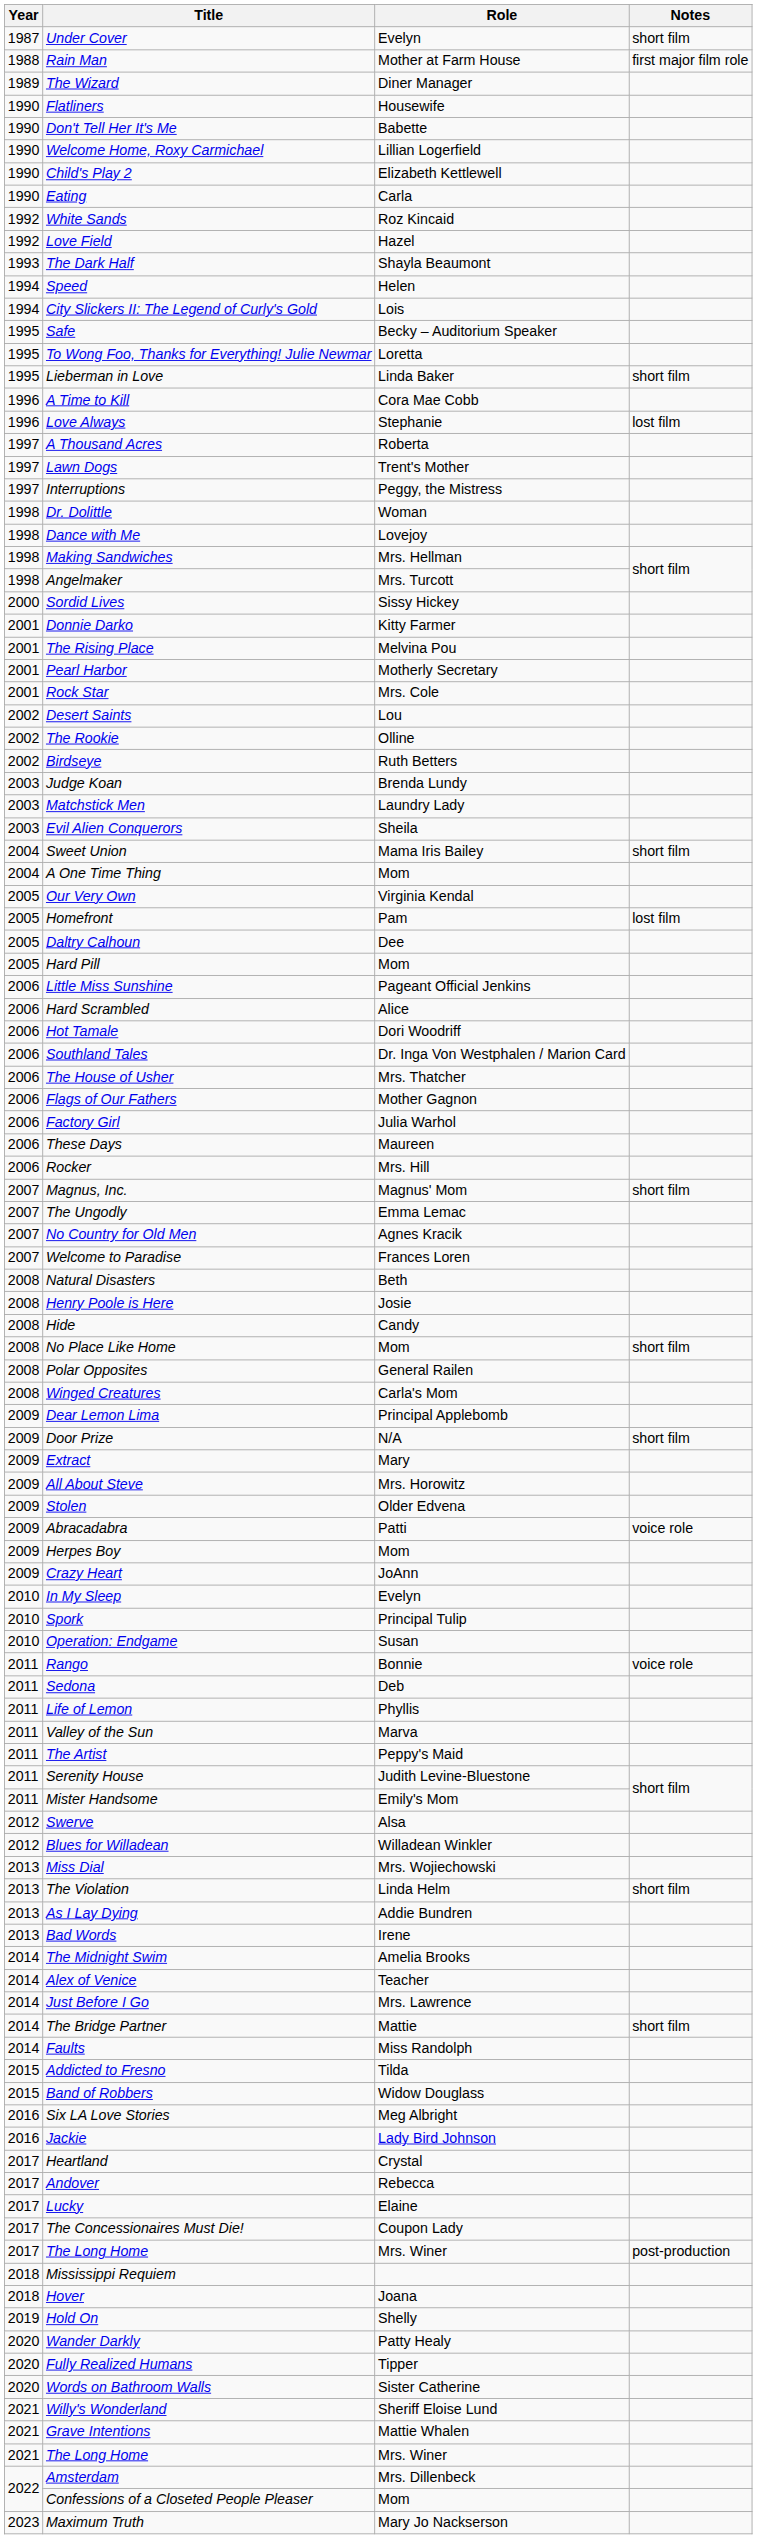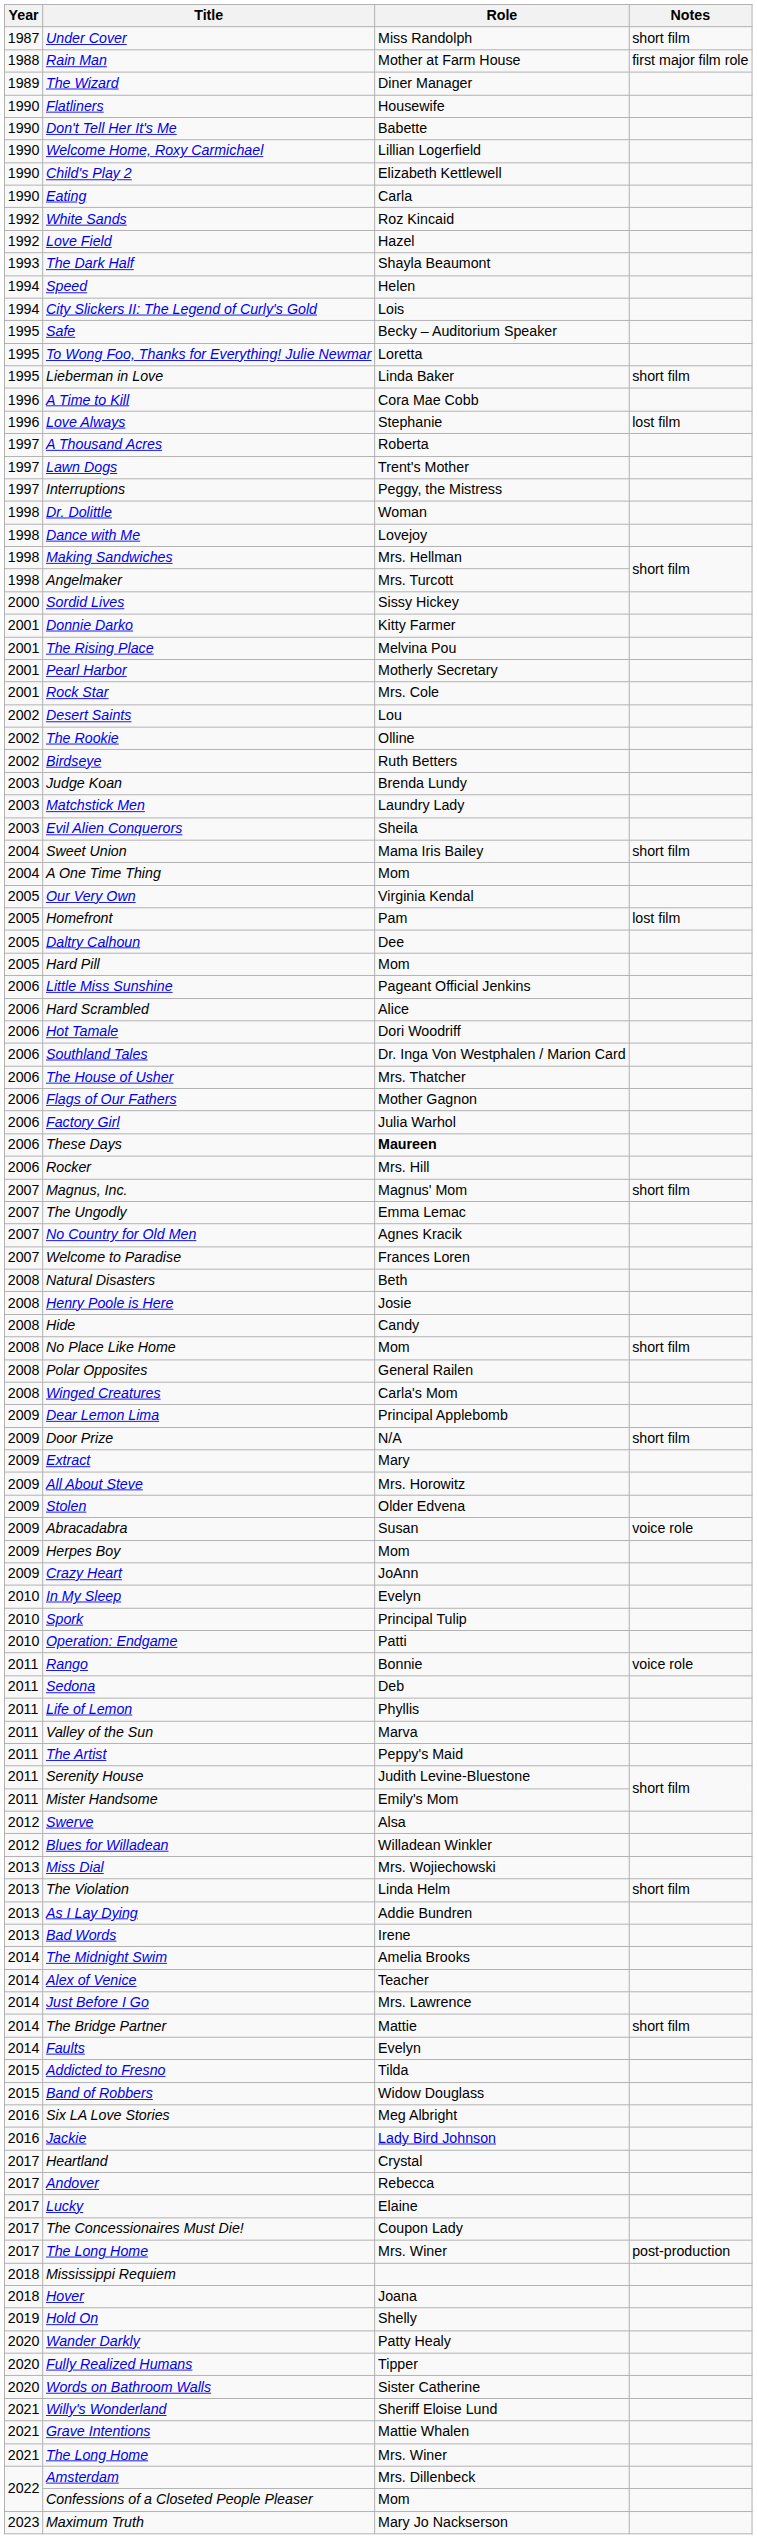 <table class="wikitable sortable">
 <tr>
 <th>Year</th>
 <th>Title</th>
 <th>Role</th>
 <th class="unsortable">Notes</th>
 </tr>
 <tr>
 <td>1987</td>
 <td><em><a href='#'>Under Cover</a></em></td>
-<td>Evelyn</td>
+<td>Miss Randolph</td>
 <td>short film</td>
 </tr>
 <tr>
 <td>1988</td>
 <td><em><a href='#'>Rain Man</a></em></td>
 <td>Mother at Farm House</td>
 <td>first major film role</td>
 </tr>
 <tr>
 <td>1989</td>
 <td><em><a href='#'>The Wizard</a></em></td>
 <td>Diner Manager</td>
 <td></td>
 </tr>
 <tr>
 <td>1990</td>
 <td><em><a href='#'>Flatliners</a></em></td>
 <td>Housewife</td>
 <td></td>
 </tr>
 <tr>
 <td>1990</td>
 <td><em><a href='#'>Don't Tell Her It's Me</a></em></td>
 <td>Babette</td>
 <td></td>
 </tr>
 <tr>
 <td>1990</td>
 <td><em><a href='#'>Welcome Home, Roxy Carmichael</a></em></td>
 <td>Lillian Logerfield</td>
 <td></td>
 </tr>
 <tr>
 <td>1990</td>
 <td><em><a href='#'>Child's Play 2</a></em></td>
 <td>Elizabeth Kettlewell</td>
 <td></td>
 </tr>
 <tr>
 <td>1990</td>
 <td><em><a href='#'>Eating</a></em></td>
 <td>Carla</td>
 <td></td>
 </tr>
 <tr>
 <td>1992</td>
 <td><em><a href='#'>White Sands</a></em></td>
 <td>Roz Kincaid</td>
 <td></td>
 </tr>
 <tr>
 <td>1992</td>
 <td><em><a href='#'>Love Field</a></em></td>
 <td>Hazel</td>
 <td></td>
 </tr>
 <tr>
 <td>1993</td>
 <td><em><a href='#'>The Dark Half</a></em></td>
 <td>Shayla Beaumont</td>
 <td></td>
 </tr>
 <tr>
 <td>1994</td>
 <td><em><a href='#'>Speed</a></em></td>
 <td>Helen</td>
 <td></td>
 </tr>
 <tr>
 <td>1994</td>
 <td><em><a href='#'>City Slickers II: The Legend of Curly's Gold </a></em></td>
 <td>Lois</td>
 <td></td>
 </tr>
 <tr>
 <td>1995</td>
 <td><em><a href='#'>Safe</a></em></td>
 <td>Becky – Auditorium Speaker</td>
 <td></td>
 </tr>
 <tr>
 <td>1995</td>
 <td><em><a href='#'>To Wong Foo, Thanks for Everything! Julie Newmar</a></em></td>
 <td>Loretta</td>
 <td></td>
 </tr>
 <tr>
 <td>1995</td>
 <td><em>Lieberman in Love</em></td>
 <td>Linda Baker</td>
 <td>short film</td>
 </tr>
 <tr>
 <td>1996</td>
 <td><em><a href='#'>A Time to Kill</a></em></td>
 <td>Cora Mae Cobb</td>
 <td></td>
 </tr>
 <tr>
 <td>1996</td>
 <td><em><a href='#'>Love Always</a></em></td>
 <td>Stephanie</td>
 <td>lost film</td>
 </tr>
 <tr>
 <td>1997</td>
 <td><em><a href='#'>A Thousand Acres</a></em></td>
 <td>Roberta</td>
 <td></td>
 </tr>
 <tr>
 <td>1997</td>
 <td><em><a href='#'>Lawn Dogs</a></em></td>
 <td>Trent's Mother</td>
 <td></td>
 </tr>
 <tr>
 <td>1997</td>
 <td><em>Interruptions</em></td>
 <td>Peggy, the Mistress</td>
 <td></td>
 </tr>
 <tr>
 <td>1998</td>
 <td><em><a href='#'>Dr. Dolittle</a></em></td>
 <td>Woman</td>
 <td></td>
 </tr>
 <tr>
 <td>1998</td>
 <td><em><a href='#'>Dance with Me</a></em></td>
 <td>Lovejoy</td>
 <td></td>
 </tr>
 <tr>
 <td>1998</td>
 <td><em><a href='#'>Making Sandwiches</a></em></td>
 <td>Mrs. Hellman</td>
 <td rowspan="2">short film</td>
 </tr>
 <tr>
 <td>1998</td>
 <td><em>Angelmaker</em></td>
 <td>Mrs. Turcott</td>
 </tr>
 <tr>
 <td>2000</td>
 <td><em><a href='#'>Sordid Lives</a></em></td>
 <td>Sissy Hickey</td>
 <td></td>
 </tr>
 <tr>
 <td>2001</td>
 <td><em><a href='#'>Donnie Darko</a></em></td>
 <td>Kitty Farmer</td>
 <td></td>
 </tr>
 <tr>
 <td>2001</td>
 <td><em><a href='#'>The Rising Place</a></em></td>
 <td>Melvina Pou</td>
 <td></td>
 </tr>
 <tr>
 <td>2001</td>
 <td><em><a href='#'>Pearl Harbor</a></em></td>
 <td>Motherly Secretary</td>
 <td></td>
 </tr>
 <tr>
 <td>2001</td>
 <td><em><a href='#'>Rock Star</a></em></td>
 <td>Mrs. Cole</td>
 <td></td>
 </tr>
 <tr>
 <td>2002</td>
 <td><em><a href='#'>Desert Saints</a></em></td>
 <td>Lou</td>
 <td></td>
 </tr>
 <tr>
 <td>2002</td>
 <td><em><a href='#'>The Rookie</a></em></td>
 <td>Olline</td>
 <td></td>
 </tr>
 <tr>
 <td>2002</td>
 <td><em><a href='#'>Birdseye</a></em></td>
 <td>Ruth Betters</td>
 <td></td>
 </tr>
 <tr>
 <td>2003</td>
 <td><em>Judge Koan</em></td>
 <td>Brenda Lundy</td>
 <td></td>
 </tr>
 <tr>
 <td>2003</td>
 <td><em><a href='#'>Matchstick Men</a></em></td>
 <td>Laundry Lady</td>
 <td></td>
 </tr>
 <tr>
 <td>2003</td>
 <td><em><a href='#'>Evil Alien Conquerors</a></em></td>
 <td>Sheila</td>
 <td></td>
 </tr>
 <tr>
 <td>2004</td>
 <td><em>Sweet Union</em></td>
 <td>Mama Iris Bailey</td>
 <td>short film</td>
 </tr>
 <tr>
 <td>2004</td>
 <td><em>A One Time Thing</em></td>
 <td>Mom</td>
 <td></td>
 </tr>
 <tr>
 <td>2005</td>
 <td><em><a href='#'>Our Very Own</a></em></td>
 <td>Virginia Kendal</td>
 <td></td>
 </tr>
 <tr>
 <td>2005</td>
 <td><em>Homefront</em></td>
 <td>Pam</td>
 <td>lost film</td>
 </tr>
 <tr>
 <td>2005</td>
 <td><em><a href='#'>Daltry Calhoun</a></em></td>
 <td>Dee</td>
 <td></td>
 </tr>
 <tr>
 <td>2005</td>
 <td><em>Hard Pill</em></td>
 <td>Mom</td>
 <td></td>
 </tr>
 <tr>
 <td>2006</td>
 <td><em><a href='#'>Little Miss Sunshine</a></em></td>
 <td>Pageant Official Jenkins</td>
 <td></td>
 </tr>
 <tr>
 <td>2006</td>
 <td><em>Hard Scrambled</em></td>
 <td>Alice</td>
 <td></td>
 </tr>
 <tr>
 <td>2006</td>
 <td><em><a href='#'>Hot Tamale</a></em></td>
 <td>Dori Woodriff</td>
 <td></td>
 </tr>
 <tr>
 <td>2006</td>
 <td><em><a href='#'>Southland Tales</a></em></td>
 <td>Dr. Inga Von Westphalen / Marion Card</td>
 <td></td>
 </tr>
 <tr>
 <td>2006</td>
 <td><em><a href='#'>The House of Usher</a></em></td>
 <td>Mrs. Thatcher</td>
 <td></td>
 </tr>
 <tr>
 <td>2006</td>
 <td><em><a href='#'>Flags of Our Fathers</a></em></td>
 <td>Mother Gagnon</td>
 <td></td>
 </tr>
 <tr>
 <td>2006</td>
 <td><em><a href='#'>Factory Girl</a></em></td>
 <td>Julia Warhol</td>
 <td></td>
 </tr>
 <tr>
 <td>2006</td>
 <td><em>These Days</em></td>
-<td>Maureen</td>
+<td><strong>Maureen</strong></td>
 <td></td>
 </tr>
 <tr>
 <td>2006</td>
 <td><em>Rocker</em></td>
 <td>Mrs. Hill</td>
 <td></td>
 </tr>
 <tr>
 <td>2007</td>
 <td><em>Magnus, Inc.</em></td>
 <td>Magnus' Mom</td>
 <td>short film</td>
 </tr>
 <tr>
 <td>2007</td>
 <td><em>The Ungodly</em></td>
 <td>Emma Lemac</td>
 <td></td>
 </tr>
 <tr>
 <td>2007</td>
 <td><em><a href='#'>No Country for Old Men</a></em></td>
 <td>Agnes Kracik</td>
 <td></td>
 </tr>
 <tr>
 <td>2007</td>
 <td><em>Welcome to Paradise</em></td>
 <td>Frances Loren</td>
 <td></td>
 </tr>
 <tr>
 <td>2008</td>
 <td><em>Natural Disasters</em></td>
 <td>Beth</td>
 <td></td>
 </tr>
 <tr>
 <td>2008</td>
 <td><em><a href='#'>Henry Poole is Here</a></em></td>
 <td>Josie</td>
 <td></td>
 </tr>
 <tr>
 <td>2008</td>
 <td><em>Hide</em></td>
 <td>Candy</td>
 <td></td>
 </tr>
 <tr>
 <td>2008</td>
 <td><em>No Place Like Home</em></td>
 <td>Mom</td>
 <td>short film</td>
 </tr>
 <tr>
 <td>2008</td>
 <td><em>Polar Opposites</em></td>
 <td>General Railen</td>
 <td></td>
 </tr>
 <tr>
 <td>2008</td>
 <td><em><a href='#'>Winged Creatures</a></em></td>
 <td>Carla's Mom</td>
 <td></td>
 </tr>
 <tr>
 <td>2009</td>
 <td><em><a href='#'>Dear Lemon Lima</a></em></td>
 <td>Principal Applebomb</td>
 <td></td>
 </tr>
 <tr>
 <td>2009</td>
 <td><em>Door Prize</em></td>
 <td>N/A</td>
 <td>short film</td>
 </tr>
 <tr>
 <td>2009</td>
 <td><em><a href='#'>Extract</a></em></td>
 <td>Mary</td>
 <td></td>
 </tr>
 <tr>
 <td>2009</td>
 <td><em><a href='#'>All About Steve</a></em></td>
 <td>Mrs. Horowitz</td>
 <td></td>
 </tr>
 <tr>
 <td>2009</td>
 <td><em><a href='#'>Stolen</a></em></td>
 <td>Older Edvena</td>
 <td></td>
 </tr>
 <tr>
 <td>2009</td>
 <td><em>Abracadabra</em></td>
-<td>Patti</td>
+<td>Susan</td>
 <td>voice role</td>
 </tr>
 <tr>
 <td>2009</td>
 <td><em>Herpes Boy</em></td>
 <td>Mom</td>
 <td></td>
 </tr>
 <tr>
 <td>2009</td>
 <td><em><a href='#'>Crazy Heart</a></em></td>
 <td>JoAnn</td>
 <td></td>
 </tr>
 <tr>
 <td>2010</td>
 <td><em><a href='#'>In My Sleep</a></em></td>
 <td>Evelyn</td>
 <td></td>
 </tr>
 <tr>
 <td>2010</td>
 <td><em><a href='#'>Spork</a></em></td>
 <td>Principal Tulip</td>
 <td></td>
 </tr>
 <tr>
 <td>2010</td>
 <td><em><a href='#'>Operation: Endgame</a></em></td>
-<td>Susan</td>
+<td>Patti</td>
 <td></td>
 </tr>
 <tr>
 <td>2011</td>
 <td><em><a href='#'>Rango</a></em></td>
 <td>Bonnie</td>
 <td>voice role</td>
 </tr>
 <tr>
 <td>2011</td>
 <td><em><a href='#'>Sedona</a></em></td>
 <td>Deb</td>
 <td></td>
 </tr>
 <tr>
 <td>2011</td>
 <td><em><a href='#'>Life of Lemon</a></em></td>
 <td>Phyllis</td>
 <td></td>
 </tr>
 <tr>
 <td>2011</td>
 <td><em>Valley of the Sun</em></td>
 <td>Marva</td>
 <td></td>
 </tr>
 <tr>
 <td>2011</td>
 <td><em><a href='#'>The Artist</a></em></td>
 <td>Peppy's Maid</td>
 <td></td>
 </tr>
 <tr>
 <td>2011</td>
 <td><em>Serenity House</em></td>
 <td>Judith Levine-Bluestone</td>
 <td rowspan="2">short film</td>
 </tr>
 <tr>
 <td>2011</td>
 <td><em>Mister Handsome</em></td>
 <td>Emily's Mom</td>
 </tr>
 <tr>
 <td>2012</td>
 <td><em><a href='#'>Swerve</a></em></td>
 <td>Alsa</td>
 <td></td>
 </tr>
 <tr>
 <td>2012</td>
 <td><em><a href='#'>Blues for Willadean</a></em></td>
 <td>Willadean Winkler</td>
 <td></td>
 </tr>
 <tr>
 <td>2013</td>
 <td><em><a href='#'>Miss Dial</a></em></td>
 <td>Mrs. Wojiechowski</td>
 <td></td>
 </tr>
 <tr>
 <td>2013</td>
 <td><em>The Violation</em></td>
 <td>Linda Helm</td>
 <td>short film</td>
 </tr>
 <tr>
 <td>2013</td>
 <td><em><a href='#'>As I Lay Dying</a></em></td>
 <td>Addie Bundren</td>
 <td></td>
 </tr>
 <tr>
 <td>2013</td>
 <td><em><a href='#'>Bad Words</a></em></td>
 <td>Irene</td>
 <td></td>
 </tr>
 <tr>
 <td>2014</td>
 <td><em><a href='#'>The Midnight Swim</a></em></td>
 <td>Amelia Brooks</td>
 <td></td>
 </tr>
 <tr>
 <td>2014</td>
 <td><em><a href='#'>Alex of Venice</a></em></td>
 <td>Teacher</td>
 <td></td>
 </tr>
 <tr>
 <td>2014</td>
 <td><em><a href='#'>Just Before I Go</a></em></td>
 <td>Mrs. Lawrence</td>
 <td></td>
 </tr>
 <tr>
 <td>2014</td>
 <td><em>The Bridge Partner</em></td>
 <td>Mattie</td>
 <td>short film</td>
 </tr>
 <tr>
 <td>2014</td>
 <td><em><a href='#'>Faults</a></em></td>
-<td>Miss Randolph</td>
+<td>Evelyn</td>
 <td></td>
 </tr>
 <tr>
 <td>2015</td>
 <td><em><a href='#'>Addicted to Fresno</a></em></td>
 <td>Tilda</td>
 <td></td>
 </tr>
 <tr>
 <td>2015</td>
 <td><em><a href='#'>Band of Robbers</a></em></td>
 <td>Widow Douglass</td>
 <td></td>
 </tr>
 <tr>
 <td>2016</td>
 <td><em>Six LA Love Stories</em></td>
 <td>Meg Albright</td>
 <td></td>
 </tr>
 <tr>
 <td>2016</td>
 <td><em><a href='#'>Jackie</a></em></td>
 <td><a href='#'>Lady Bird Johnson</a></td>
 <td></td>
 </tr>
 <tr>
 <td>2017</td>
 <td><em>Heartland</em></td>
 <td>Crystal</td>
 <td></td>
 </tr>
 <tr>
 <td>2017</td>
 <td><em><a href='#'>Andover</a></em></td>
 <td>Rebecca</td>
 <td></td>
 </tr>
 <tr>
 <td>2017</td>
 <td><em><a href='#'>Lucky</a></em></td>
 <td>Elaine</td>
 <td></td>
 </tr>
 <tr>
 <td>2017</td>
 <td><em>The Concessionaires Must Die!</em></td>
 <td>Coupon Lady</td>
 <td></td>
 </tr>
 <tr>
 <td>2017</td>
 <td><em><a href='#'>The Long Home</a></em></td>
 <td>Mrs. Winer</td>
 <td>post-production</td>
 </tr>
 <tr>
 <td>2018</td>
 <td><em>Mississippi Requiem</em></td>
 <td></td>
 <td></td>
 </tr>
 <tr>
 <td>2018</td>
 <td><em><a href='#'>Hover</a></em></td>
 <td>Joana</td>
 <td></td>
 </tr>
 <tr>
 <td>2019</td>
 <td><em><a href='#'>Hold On</a></em></td>
 <td>Shelly</td>
 <td></td>
 </tr>
 <tr>
 <td>2020</td>
 <td><em><a href='#'>Wander Darkly</a></em></td>
 <td>Patty Healy</td>
 <td></td>
 </tr>
 <tr>
 <td>2020</td>
 <td><em><a href='#'>Fully Realized Humans</a></em></td>
 <td>Tipper</td>
 <td></td>
 </tr>
 <tr>
 <td>2020</td>
 <td><em><a href='#'>Words on Bathroom Walls</a></em></td>
 <td>Sister Catherine</td>
 <td></td>
 </tr>
 <tr>
 <td>2021</td>
 <td><em><a href='#'>Willy's Wonderland</a></em></td>
 <td>Sheriff Eloise Lund</td>
 <td></td>
 </tr>
 <tr>
 <td>2021</td>
 <td><em><a href='#'>Grave Intentions</a></em></td>
 <td>Mattie Whalen</td>
 <td></td>
 </tr>
 <tr>
 <td>2021</td>
 <td><em><a href='#'>The Long Home</a></em></td>
 <td>Mrs. Winer</td>
 <td></td>
 </tr>
 <tr>
 <td rowspan="2">2022</td>
 <td><em><a href='#'>Amsterdam</a></em></td>
 <td>Mrs. Dillenbeck</td>
 <td></td>
 </tr>
 <tr>
 <td><em>Confessions of a Closeted People Pleaser</em></td>
 <td>Mom</td>
 <td></td>
 </tr>
 <tr>
 <td>2023</td>
 <td><em>Maximum Truth</em></td>
 <td>Mary Jo Nackserson</td>
 <td></td>
 </tr>
 </table>
